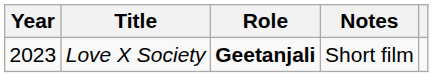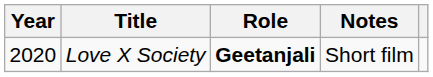 <table class="wikitable">
 <tr>
 <th scope="col">Year</th>
 <th scope="col">Title</th>
 <th scope="col">Role</th>
 <th scope="col">Notes</th>
 <th scope="col" class="unsortable"></th>
 </tr>
 <tr>
-<td>2023</td>
+<td>2020</td>
 <td><em>Love X Society</em></td>
 <td><strong>Geetanjali</strong></td>
 <td>Short film</td>
 <td></td>
 </tr>
 </table>
